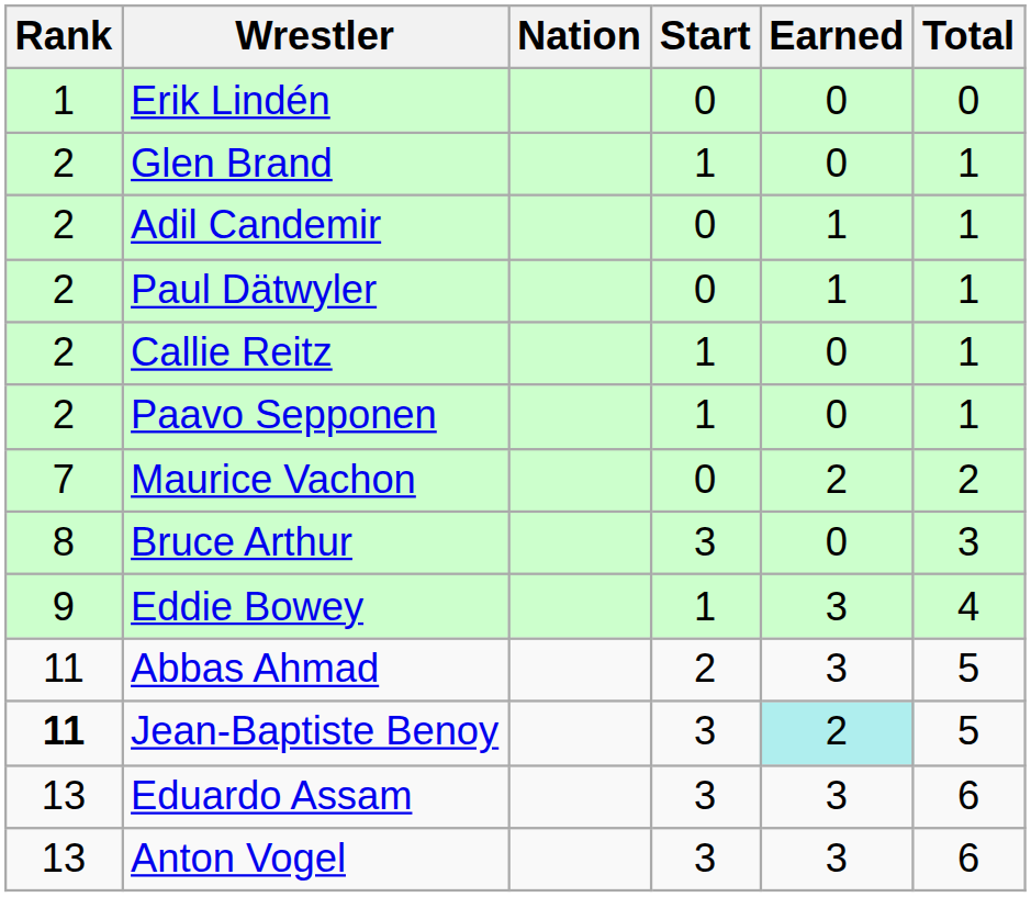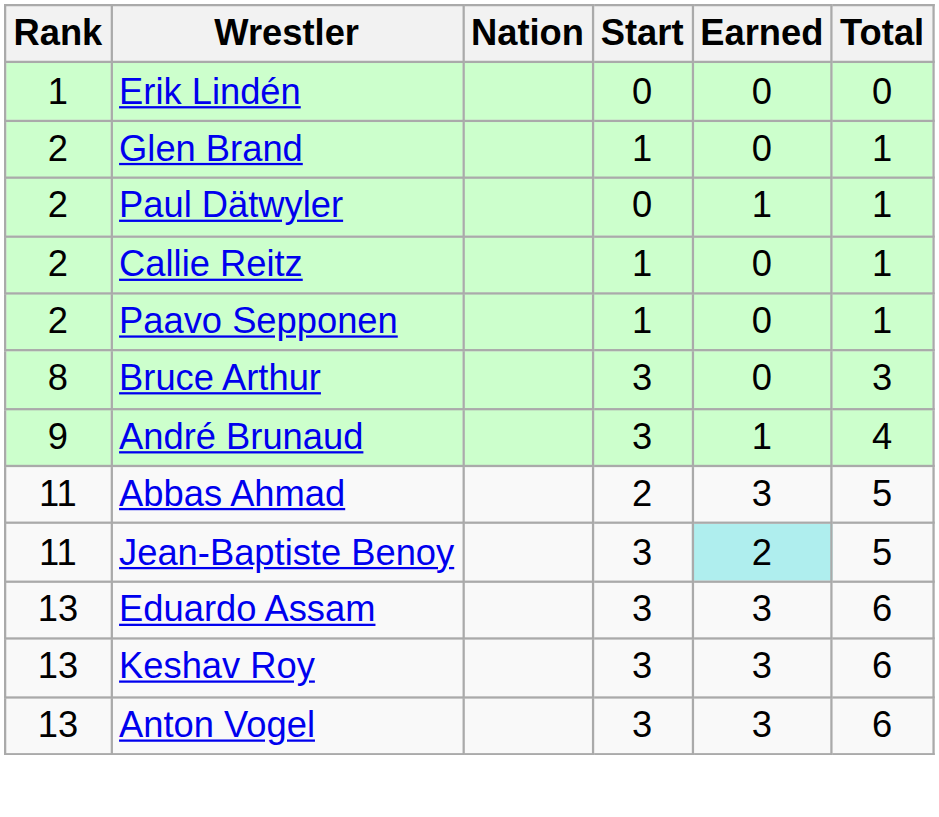 <table class="wikitable sortable" style="text-align:center;">
 <tr>
 <th>Rank</th>
 <th>Wrestler</th>
 <th>Nation</th>
 <th>Start</th>
 <th>Earned</th>
 <th>Total</th>
 </tr>
 <tr style="background:#cfc;">
 <td>1</td>
 <td align=left><a href='#'>Erik Lindén</a></td>
 <td align=left></td>
 <td>0</td>
 <td>0</td>
 <td>0</td>
 </tr>
 <tr style="background:#cfc;">
 <td>2</td>
 <td align=left><a href='#'>Glen Brand</a></td>
 <td align=left></td>
 <td>1</td>
 <td>0</td>
 <td>1</td>
 </tr>
 <tr style="background:#cfc;">
 <td>2</td>
-<td align=left><a href='#'>Adil Candemir</a></td>
-<td align=left></td>
-<td>0</td>
-<td>1</td>
-<td>1</td>
-</tr>
-<tr style="background:#cfc;">
-<td>2</td>
 <td align=left><a href='#'>Paul Dätwyler</a></td>
 <td align=left></td>
 <td>0</td>
 <td>1</td>
 <td>1</td>
 </tr>
 <tr style="background:#cfc;">
 <td>2</td>
 <td align=left><a href='#'>Callie Reitz</a></td>
 <td align=left></td>
 <td>1</td>
 <td>0</td>
 <td>1</td>
 </tr>
 <tr style="background:#cfc;">
 <td>2</td>
 <td align=left><a href='#'>Paavo Sepponen</a></td>
 <td align=left></td>
 <td>1</td>
 <td>0</td>
 <td>1</td>
 </tr>
 <tr style="background:#cfc;">
-<td>7</td>
-<td align=left><a href='#'>Maurice Vachon</a></td>
-<td align=left></td>
-<td>0</td>
-<td>2</td>
-<td>2</td>
-</tr>
-<tr style="background:#cfc;">
 <td>8</td>
 <td align=left><a href='#'>Bruce Arthur</a></td>
 <td align=left></td>
 <td>3</td>
 <td>0</td>
 <td>3</td>
 </tr>
 <tr style="background:#cfc;">
 <td>9</td>
-<td align=left><a href='#'>Eddie Bowey</a></td>
+<td align=left><a href='#'>André Brunaud</a></td>
 <td align=left></td>
+<td>3</td>
 <td>1</td>
-<td>3</td>
 <td>4</td>
 </tr>
 <tr>
 <td>11</td>
 <td align=left><a href='#'>Abbas Ahmad</a></td>
 <td align=left></td>
 <td>2</td>
 <td>3</td>
 <td>5</td>
 </tr>
 <tr>
-<td><strong>11</strong></td>
+<td>11</td>
 <td align=left><a href='#'>Jean-Baptiste Benoy</a></td>
 <td align=left></td>
 <td>3</td>
 <td style="background: paleturquoise;">2</td>
 <td>5</td>
 </tr>
 <tr>
 <td>13</td>
 <td align=left><a href='#'>Eduardo Assam</a></td>
 <td align=left></td>
 <td>3</td>
 <td>3</td>
 <td>6</td>
 </tr>
 <tr>
 <td>13</td>
+<td align=left><a href='#'>Keshav Roy</a></td>
+<td align=left></td>
+<td>3</td>
+<td>3</td>
+<td>6</td>
+</tr>
+<tr>
+<td>13</td>
 <td align=left><a href='#'>Anton Vogel</a></td>
 <td align=left></td>
 <td>3</td>
 <td>3</td>
 <td>6</td>
 </tr>
 </table>
